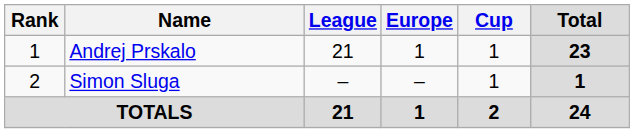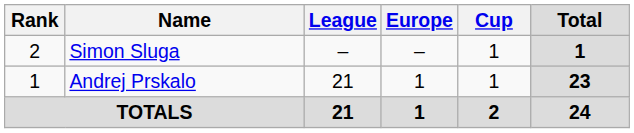 <table class="wikitable" style="font-size: 95%; text-align: center;">
 <tr>
 <th width=40>Rank</th>
 <th width=180>Name</th>
 <th width=50><a href='#'>League</a></th>
 <th width=50><a href='#'>Europe</a></th>
 <th width=50><a href='#'>Cup</a></th>
 <th width=70 style="background: #DCDCDC">Total</th>
 </tr>
 <tr>
+<td rowspan=1>2</td>
+<td style="text-align:left;"> <a href='#'>Simon Sluga</a></td>
+<td>–</td>
+<td>–</td>
+<td>1</td>
+<th style="background: #DCDCDC">1</th>
+</tr>
+<tr>
 <td rowspan=1>1</td>
 <td style="text-align:left;"> <a href='#'>Andrej Prskalo</a></td>
 <td>21</td>
 <td>1</td>
 <td>1</td>
 <th style="background: #DCDCDC">23</th>
-</tr>
-<tr>
-<td rowspan=1>2</td>
-<td style="text-align:left;"> <a href='#'>Simon Sluga</a></td>
-<td>–</td>
-<td>–</td>
-<td>1</td>
-<th style="background: #DCDCDC">1</th>
 </tr>
 <tr>
 <th colspan="2" align="center" style="background: #DCDCDC">TOTALS</th>
 <th style="background: #DCDCDC">21</th>
 <th style="background: #DCDCDC">1</th>
 <th style="background: #DCDCDC">2</th>
 <th style="background: #DCDCDC">24</th>
 </tr>
 </table>
